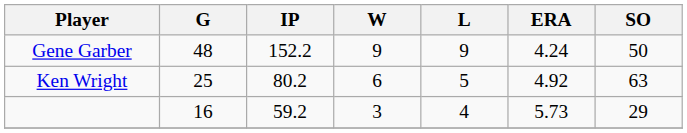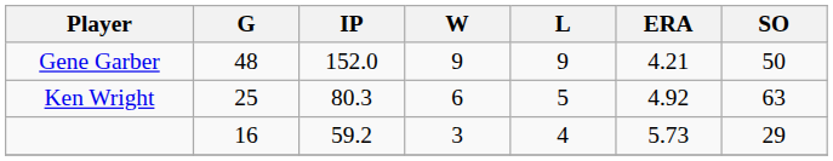 <table class="wikitable sortable">
 <tr>
 <th bgcolor="#DDDDFF" width="16%">Player</th>
 <th bgcolor="#DDDDFF" width="9%">G</th>
 <th bgcolor="#DDDDFF" width="9%">IP</th>
 <th bgcolor="#DDDDFF" width="9%">W</th>
 <th bgcolor="#DDDDFF" width="9%">L</th>
 <th bgcolor="#DDDDFF" width="9%">ERA</th>
 <th bgcolor="#DDDDFF" width="9%">SO</th>
 </tr>
 <tr align="center">
 <td><a href='#'>Gene Garber</a></td>
 <td>48</td>
-<td>152.2</td>
+<td>152.0</td>
 <td>9</td>
 <td>9</td>
-<td>4.24</td>
+<td>4.21</td>
 <td>50</td>
 </tr>
 <tr align=center>
 <td><a href='#'>Ken Wright</a></td>
 <td>25</td>
-<td>80.2</td>
+<td>80.3</td>
 <td>6</td>
 <td>5</td>
 <td>4.92</td>
 <td>63</td>
 </tr>
 <tr align=center>
 <td></td>
 <td>16</td>
 <td>59.2</td>
 <td>3</td>
 <td>4</td>
 <td>5.73</td>
 <td>29</td>
 </tr>
 <tr align="center">
 </tr>
 </table>
